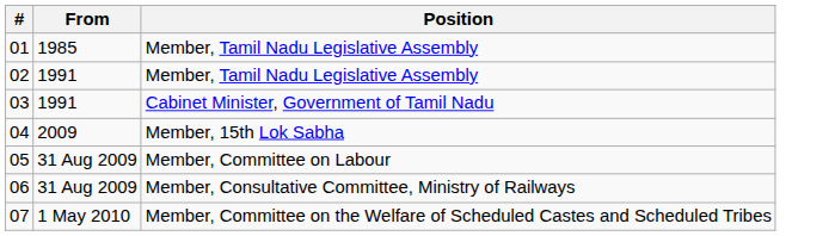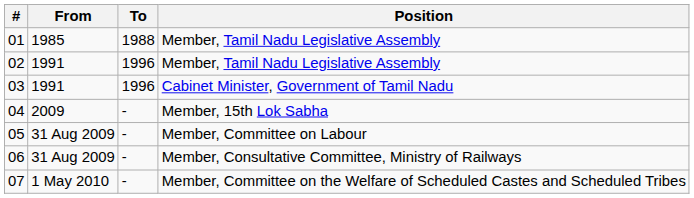 <table class="wikitable sortable">
 <tr>
 <th>#</th>
 <th>From</th>
+<th>To</th>
 <th>Position</th>
 </tr>
 <tr>
 <td>01</td>
 <td>1985</td>
+<td>1988</td>
 <td>Member, <a href='#'>Tamil Nadu Legislative Assembly</a></td>
 </tr>
 <tr>
 <td>02</td>
 <td>1991</td>
+<td>1996</td>
 <td>Member, <a href='#'>Tamil Nadu Legislative Assembly</a></td>
 </tr>
 <tr>
 <td>03</td>
 <td>1991</td>
+<td>1996</td>
 <td><a href='#'>Cabinet Minister</a>, <a href='#'>Government of Tamil Nadu</a></td>
 </tr>
 <tr>
 <td>04</td>
 <td>2009</td>
+<td>-</td>
 <td>Member, 15th <a href='#'>Lok Sabha</a></td>
 </tr>
 <tr>
 <td>05</td>
 <td>31 Aug 2009</td>
+<td>-</td>
 <td>Member, Committee on Labour</td>
 </tr>
 <tr>
 <td>06</td>
 <td>31 Aug 2009</td>
+<td>-</td>
 <td>Member, Consultative Committee, Ministry of Railways</td>
 </tr>
 <tr>
 <td>07</td>
 <td>1 May 2010</td>
+<td>-</td>
 <td>Member, Committee on the Welfare of Scheduled Castes and Scheduled Tribes</td>
 </tr>
 </table>
